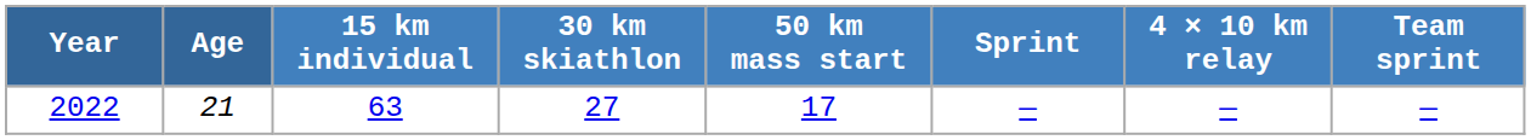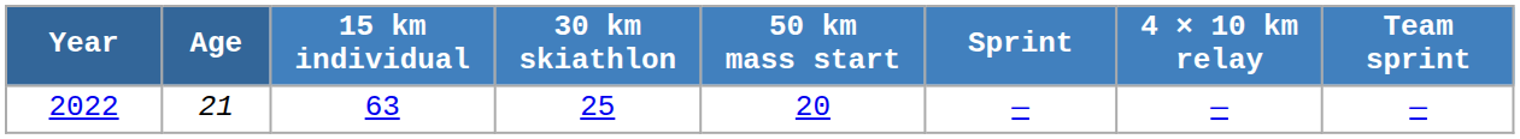 <table class="wikitable" style="font-size:95%; text-align:center; border:grey solid 1px; border-collapse:collapse; background:#ffffff;">
 <tr>
 <th style="background-color:#369; color:white; width:60px;"> Year </th>
 <th style="background-color:#369; color:white; width:40px;"> Age </th>
 <th style="background-color:#4180be; color:white; width:75px;"> 15 km <br> individual </th>
 <th style="background-color:#4180be; color:white; width:75px;"> 30 km <br> skiathlon </th>
 <th style="background-color:#4180be; color:white; width:75px;"> 50 km <br> mass start </th>
 <th style="background-color:#4180be; color:white; width:75px;"> Sprint </th>
 <th style="background-color:#4180be; color:white; width:75px;"> 4 × 10 km <br> relay </th>
 <th style="background-color:#4180be; color:white; width:75px;"> Team <br> sprint </th>
 </tr>
 <tr>
 <td><a href='#'>2022</a></td>
 <td><em>21</em></td>
 <td><a href='#'>63</a></td>
-<td><a href='#'>27</a></td>
-<td><a href='#'>17</a></td>
+<td><a href='#'>25</a></td>
+<td><a href='#'>20</a></td>
 <td><a href='#'>—</a></td>
 <td><a href='#'>—</a></td>
 <td><a href='#'>—</a></td>
 </tr>
 </table>
